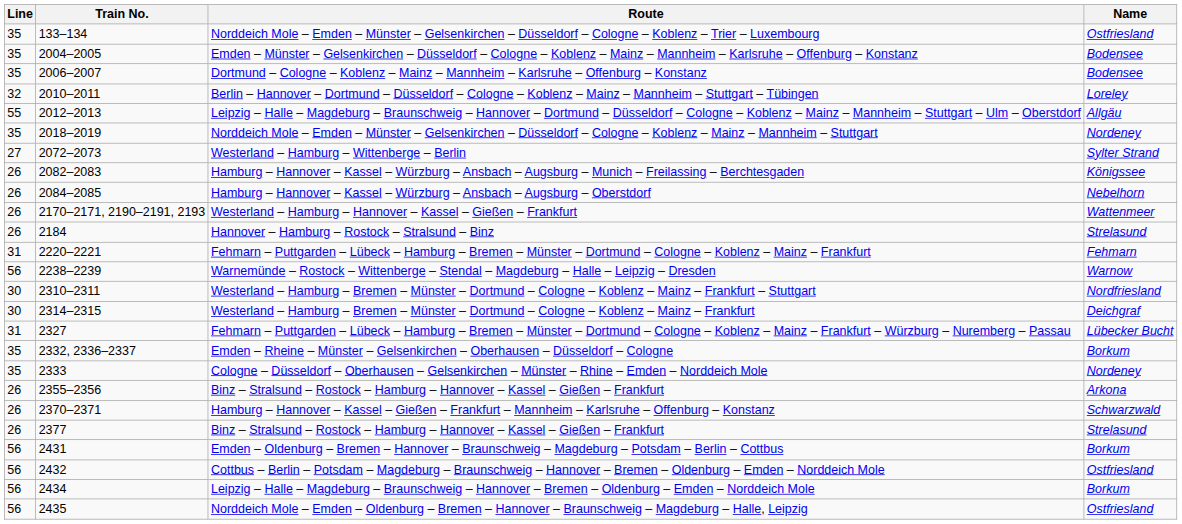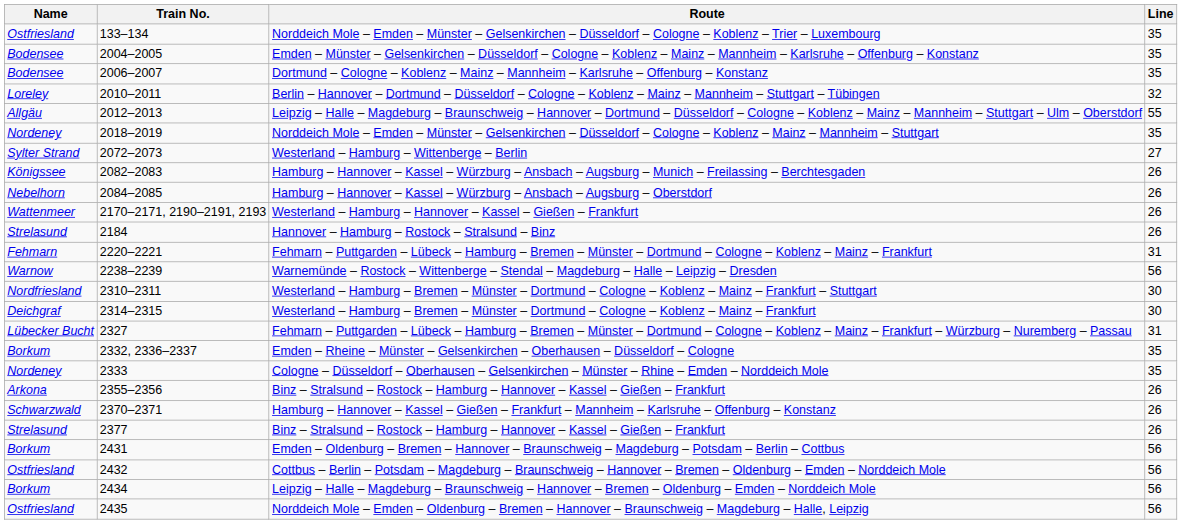 <table class="wikitable sortable">
 <tr>
-<th>Line</th>
+<th>Name</th>
 <th>Train No.</th>
 <th>Route</th>
-<th>Name</th>
+<th>Line</th>
 </tr>
 <tr>
-<td>35</td>
+<td><em><a href='#'>Ostfriesland</a></em></td>
 <td>133–134</td>
 <td><a href='#'>Norddeich Mole</a> – <a href='#'>Emden</a> – <a href='#'>Münster</a> – <a href='#'>Gelsenkirchen</a> – <a href='#'>Düsseldorf</a> – <a href='#'>Cologne</a> – <a href='#'>Koblenz</a> – <a href='#'>Trier</a> – <a href='#'>Luxembourg</a></td>
-<td><em><a href='#'>Ostfriesland</a></em></td>
+<td>35</td>
 </tr>
 <tr>
-<td>35</td>
+<td><em><a href='#'>Bodensee</a></em></td>
 <td>2004–2005</td>
 <td><a href='#'>Emden</a> – <a href='#'>Münster</a> – <a href='#'>Gelsenkirchen</a> – <a href='#'>Düsseldorf</a> – <a href='#'>Cologne</a> – <a href='#'>Koblenz</a> – <a href='#'>Mainz</a> – <a href='#'>Mannheim</a> – <a href='#'>Karlsruhe</a> – <a href='#'>Offenburg</a> – <a href='#'>Konstanz</a></td>
-<td><em><a href='#'>Bodensee</a></em></td>
+<td>35</td>
 </tr>
 <tr>
-<td>35</td>
+<td><em><a href='#'>Bodensee</a></em></td>
 <td>2006–2007</td>
 <td><a href='#'>Dortmund</a> – <a href='#'>Cologne</a> – <a href='#'>Koblenz</a> – <a href='#'>Mainz</a> – <a href='#'>Mannheim</a> – <a href='#'>Karlsruhe</a> – <a href='#'>Offenburg</a> – <a href='#'>Konstanz</a></td>
-<td><em><a href='#'>Bodensee</a></em></td>
+<td>35</td>
 </tr>
 <tr>
-<td>32</td>
+<td><em><a href='#'>Loreley</a></em></td>
 <td>2010–2011</td>
 <td><a href='#'>Berlin</a> – <a href='#'>Hannover</a> – <a href='#'>Dortmund</a> – <a href='#'>Düsseldorf</a> – <a href='#'>Cologne</a> – <a href='#'>Koblenz</a> – <a href='#'>Mainz</a> – <a href='#'>Mannheim</a> – <a href='#'>Stuttgart</a> – <a href='#'>Tübingen</a></td>
-<td><em><a href='#'>Loreley</a></em></td>
+<td>32</td>
 </tr>
 <tr>
-<td>55</td>
+<td><em><a href='#'>Allgäu</a></em></td>
 <td>2012–2013</td>
 <td><a href='#'>Leipzig</a> – <a href='#'>Halle</a> – <a href='#'>Magdeburg</a> – <a href='#'>Braunschweig</a> – <a href='#'>Hannover</a> – <a href='#'>Dortmund</a> – <a href='#'>Düsseldorf</a> – <a href='#'>Cologne</a> – <a href='#'>Koblenz</a> – <a href='#'>Mainz</a> – <a href='#'>Mannheim</a> – <a href='#'>Stuttgart</a> – <a href='#'>Ulm</a> – <a href='#'>Oberstdorf</a></td>
-<td><em><a href='#'>Allgäu</a></em></td>
+<td>55</td>
 </tr>
 <tr>
-<td>35</td>
+<td><em><a href='#'>Nordeney</a></em></td>
 <td>2018–2019</td>
 <td><a href='#'>Norddeich Mole</a> – <a href='#'>Emden</a> – <a href='#'>Münster</a> – <a href='#'>Gelsenkirchen</a> – <a href='#'>Düsseldorf</a> – <a href='#'>Cologne</a> – <a href='#'>Koblenz</a> – <a href='#'>Mainz</a> – <a href='#'>Mannheim</a> – <a href='#'>Stuttgart</a></td>
-<td><em><a href='#'>Nordeney</a></em></td>
+<td>35</td>
 </tr>
 <tr>
-<td>27</td>
+<td><em><a href='#'>Sylter Strand</a></em></td>
 <td>2072–2073</td>
 <td><a href='#'>Westerland</a> – <a href='#'>Hamburg</a> – <a href='#'>Wittenberge</a> – <a href='#'>Berlin</a></td>
-<td><em><a href='#'>Sylter Strand</a></em></td>
+<td>27</td>
 </tr>
 <tr>
-<td>26</td>
+<td><em><a href='#'>Königssee</a></em></td>
 <td>2082–2083</td>
 <td><a href='#'>Hamburg</a> – <a href='#'>Hannover</a> – <a href='#'>Kassel</a> – <a href='#'>Würzburg</a> – <a href='#'>Ansbach</a> – <a href='#'>Augsburg</a> – <a href='#'>Munich</a> – <a href='#'>Freilassing</a> – <a href='#'>Berchtesgaden</a></td>
-<td><em><a href='#'>Königssee</a></em></td>
+<td>26</td>
 </tr>
 <tr>
-<td>26</td>
+<td><em><a href='#'>Nebelhorn</a></em></td>
 <td>2084–2085</td>
 <td><a href='#'>Hamburg</a> – <a href='#'>Hannover</a> – <a href='#'>Kassel</a> – <a href='#'>Würzburg</a> – <a href='#'>Ansbach</a> – <a href='#'>Augsburg</a> – <a href='#'>Oberstdorf</a></td>
-<td><em><a href='#'>Nebelhorn</a></em></td>
+<td>26</td>
 </tr>
 <tr>
-<td>26</td>
+<td><em><a href='#'>Wattenmeer</a></em></td>
 <td>2170–2171, 2190–2191, 2193</td>
 <td><a href='#'>Westerland</a> – <a href='#'>Hamburg</a> – <a href='#'>Hannover</a> – <a href='#'>Kassel</a> – <a href='#'>Gießen</a> – <a href='#'>Frankfurt</a></td>
-<td><em><a href='#'>Wattenmeer</a></em></td>
+<td>26</td>
 </tr>
 <tr>
-<td>26</td>
+<td><em><a href='#'>Strelasund</a></em></td>
 <td>2184</td>
 <td><a href='#'>Hannover</a> – <a href='#'>Hamburg</a> – <a href='#'>Rostock</a> – <a href='#'>Stralsund</a> – <a href='#'>Binz</a></td>
-<td><em><a href='#'>Strelasund</a></em></td>
+<td>26</td>
 </tr>
 <tr>
-<td>31</td>
+<td><em><a href='#'>Fehmarn</a></em></td>
 <td>2220–2221</td>
 <td><a href='#'>Fehmarn</a> – <a href='#'>Puttgarden</a> – <a href='#'>Lübeck</a> – <a href='#'>Hamburg</a> – <a href='#'>Bremen</a> – <a href='#'>Münster</a> – <a href='#'>Dortmund</a> – <a href='#'>Cologne</a> – <a href='#'>Koblenz</a> – <a href='#'>Mainz</a> – <a href='#'>Frankfurt</a></td>
-<td><em><a href='#'>Fehmarn</a></em></td>
+<td>31</td>
 </tr>
 <tr>
-<td>56</td>
+<td><em><a href='#'>Warnow</a></em></td>
 <td>2238–2239</td>
 <td><a href='#'>Warnemünde</a> – <a href='#'>Rostock</a> – <a href='#'>Wittenberge</a> – <a href='#'>Stendal</a> – <a href='#'>Magdeburg</a> – <a href='#'>Halle</a> – <a href='#'>Leipzig</a> – <a href='#'>Dresden</a></td>
-<td><em><a href='#'>Warnow</a></em></td>
+<td>56</td>
 </tr>
 <tr>
-<td>30</td>
+<td><em><a href='#'>Nordfriesland</a></em></td>
 <td>2310–2311</td>
 <td><a href='#'>Westerland</a> – <a href='#'>Hamburg</a> – <a href='#'>Bremen</a> – <a href='#'>Münster</a> – <a href='#'>Dortmund</a> – <a href='#'>Cologne</a> – <a href='#'>Koblenz</a> – <a href='#'>Mainz</a> – <a href='#'>Frankfurt</a> – <a href='#'>Stuttgart</a></td>
-<td><em><a href='#'>Nordfriesland</a></em></td>
+<td>30</td>
 </tr>
 <tr>
-<td>30</td>
+<td><em><a href='#'>Deichgraf</a></em></td>
 <td>2314–2315</td>
 <td><a href='#'>Westerland</a> – <a href='#'>Hamburg</a> – <a href='#'>Bremen</a> – <a href='#'>Münster</a> – <a href='#'>Dortmund</a> – <a href='#'>Cologne</a> – <a href='#'>Koblenz</a> – <a href='#'>Mainz</a> – <a href='#'>Frankfurt</a></td>
-<td><em><a href='#'>Deichgraf</a></em></td>
+<td>30</td>
 </tr>
 <tr>
-<td>31</td>
+<td><em><a href='#'>Lübecker Bucht</a></em></td>
 <td>2327</td>
 <td><a href='#'>Fehmarn</a> – <a href='#'>Puttgarden</a> – <a href='#'>Lübeck</a> – <a href='#'>Hamburg</a> – <a href='#'>Bremen</a> – <a href='#'>Münster</a> – <a href='#'>Dortmund</a> – <a href='#'>Cologne</a> – <a href='#'>Koblenz</a> – <a href='#'>Mainz</a> – <a href='#'>Frankfurt</a> – <a href='#'>Würzburg</a> – <a href='#'>Nuremberg</a> – <a href='#'>Passau</a></td>
-<td><em><a href='#'>Lübecker Bucht</a></em></td>
+<td>31</td>
 </tr>
 <tr>
-<td>35</td>
+<td><em><a href='#'>Borkum</a></em></td>
 <td>2332, 2336–2337</td>
 <td><a href='#'>Emden</a> – <a href='#'>Rheine</a> – <a href='#'>Münster</a> – <a href='#'>Gelsenkirchen</a> – <a href='#'>Oberhausen</a> – <a href='#'>Düsseldorf</a> – <a href='#'>Cologne</a></td>
-<td><em><a href='#'>Borkum</a></em></td>
+<td>35</td>
 </tr>
 <tr>
-<td>35</td>
+<td><em><a href='#'>Nordeney</a></em></td>
 <td>2333</td>
 <td><a href='#'>Cologne</a> – <a href='#'>Düsseldorf</a> – <a href='#'>Oberhausen</a> – <a href='#'>Gelsenkirchen</a> – <a href='#'>Münster</a> – <a href='#'>Rhine</a> – <a href='#'>Emden</a> – <a href='#'>Norddeich Mole</a></td>
-<td><em><a href='#'>Nordeney</a></em></td>
+<td>35</td>
 </tr>
 <tr>
-<td>26</td>
+<td><em><a href='#'>Arkona</a></em></td>
 <td>2355–2356</td>
 <td><a href='#'>Binz</a> – <a href='#'>Stralsund</a> – <a href='#'>Rostock</a> – <a href='#'>Hamburg</a> – <a href='#'>Hannover</a> – <a href='#'>Kassel</a> – <a href='#'>Gießen</a> – <a href='#'>Frankfurt</a></td>
-<td><em><a href='#'>Arkona</a></em></td>
+<td>26</td>
 </tr>
 <tr>
-<td>26</td>
+<td><em><a href='#'>Schwarzwald</a></em></td>
 <td>2370–2371</td>
 <td><a href='#'>Hamburg</a> – <a href='#'>Hannover</a> – <a href='#'>Kassel</a> – <a href='#'>Gießen</a> – <a href='#'>Frankfurt</a> – <a href='#'>Mannheim</a> – <a href='#'>Karlsruhe</a> – <a href='#'>Offenburg</a> – <a href='#'>Konstanz</a></td>
-<td><em><a href='#'>Schwarzwald</a></em></td>
+<td>26</td>
 </tr>
 <tr>
-<td>26</td>
+<td><em><a href='#'>Strelasund</a></em></td>
 <td>2377</td>
 <td><a href='#'>Binz</a> – <a href='#'>Stralsund</a> – <a href='#'>Rostock</a> – <a href='#'>Hamburg</a> – <a href='#'>Hannover</a> – <a href='#'>Kassel</a> – <a href='#'>Gießen</a> – <a href='#'>Frankfurt</a></td>
-<td><em><a href='#'>Strelasund</a></em></td>
+<td>26</td>
 </tr>
 <tr>
-<td>56</td>
+<td><em><a href='#'>Borkum</a></em></td>
 <td>2431</td>
 <td><a href='#'>Emden</a> – <a href='#'>Oldenburg</a> – <a href='#'>Bremen</a> – <a href='#'>Hannover</a> – <a href='#'>Braunschweig</a> – <a href='#'>Magdeburg</a> – <a href='#'>Potsdam</a> – <a href='#'>Berlin</a> – <a href='#'>Cottbus</a></td>
-<td><em><a href='#'>Borkum</a></em></td>
+<td>56</td>
 </tr>
 <tr>
-<td>56</td>
+<td><em><a href='#'>Ostfriesland</a></em></td>
 <td>2432</td>
 <td><a href='#'>Cottbus</a> – <a href='#'>Berlin</a> – <a href='#'>Potsdam</a> – <a href='#'>Magdeburg</a> – <a href='#'>Braunschweig</a> – <a href='#'>Hannover</a> – <a href='#'>Bremen</a> – <a href='#'>Oldenburg</a> – <a href='#'>Emden</a> – <a href='#'>Norddeich Mole</a></td>
-<td><em><a href='#'>Ostfriesland</a></em></td>
+<td>56</td>
 </tr>
 <tr>
-<td>56</td>
+<td><em><a href='#'>Borkum</a></em></td>
 <td>2434</td>
 <td><a href='#'>Leipzig</a> – <a href='#'>Halle</a> – <a href='#'>Magdeburg</a> – <a href='#'>Braunschweig</a> – <a href='#'>Hannover</a> – <a href='#'>Bremen</a> – <a href='#'>Oldenburg</a> – <a href='#'>Emden</a> – <a href='#'>Norddeich Mole</a></td>
-<td><em><a href='#'>Borkum</a></em></td>
+<td>56</td>
 </tr>
 <tr>
-<td>56</td>
+<td><em><a href='#'>Ostfriesland</a></em></td>
 <td>2435</td>
 <td><a href='#'>Norddeich Mole</a> – <a href='#'>Emden</a> – <a href='#'>Oldenburg</a> – <a href='#'>Bremen</a> – <a href='#'>Hannover</a> – <a href='#'>Braunschweig</a> – <a href='#'>Magdeburg</a> – <a href='#'>Halle</a>, <a href='#'>Leipzig</a></td>
-<td><em><a href='#'>Ostfriesland</a></em></td>
+<td>56</td>
 </tr>
 </table>
